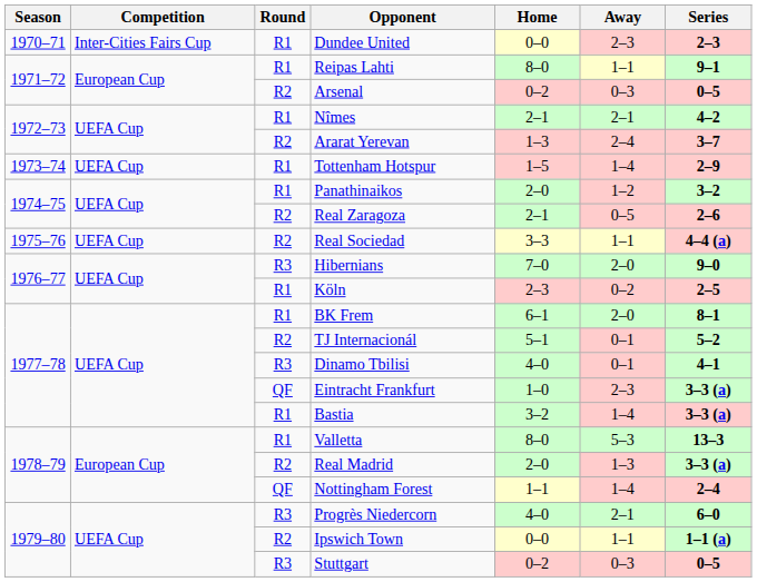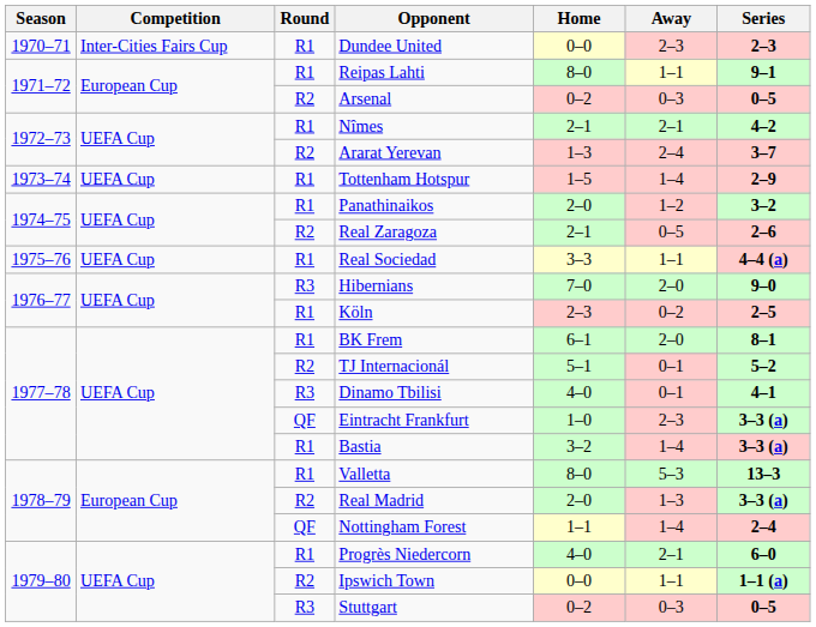 <table class="wikitable">
 <tr>
 <th width=60>Season</th>
 <th width=180>Competition</th>
 <th width=50>Round</th>
 <th width=180>Opponent</th>
 <th width=80>Home</th>
 <th width=80>Away</th>
 <th width=80>Series</th>
 </tr>
 <tr>
 <td align="center"><a href='#'>1970–71</a></td>
 <td><a href='#'>Inter-Cities Fairs Cup</a></td>
 <td align="center"><a href='#'>R1</a></td>
 <td> <a href='#'>Dundee United</a></td>
 <td align="center" bgcolor="#FFFFCC">0–0</td>
 <td align="center" bgcolor="#FFCCCC">2–3</td>
 <td align="center" bgcolor="#FFCCCC"><strong>2–3</strong></td>
 </tr>
 <tr>
 <td align="center" rowspan=2><a href='#'>1971–72</a></td>
 <td rowspan=2><a href='#'>European Cup</a></td>
 <td align="center"><a href='#'>R1</a></td>
 <td> <a href='#'>Reipas Lahti</a></td>
 <td align="center" bgcolor="#CCFFCC">8–0</td>
 <td align="center" bgcolor="#FFFFCC">1–1</td>
 <td align="center" bgcolor="#CCFFCC"><strong>9–1</strong></td>
 </tr>
 <tr>
 <td align="center"><a href='#'>R2</a></td>
 <td> <a href='#'>Arsenal</a></td>
 <td align="center" bgcolor="#FFCCCC">0–2</td>
 <td align="center" bgcolor="#FFCCCC">0–3</td>
 <td align="center" bgcolor="#FFCCCC"><strong>0–5</strong></td>
 </tr>
 <tr>
 <td align="center" rowspan=2><a href='#'>1972–73</a></td>
 <td rowspan=2><a href='#'>UEFA Cup</a></td>
 <td align="center"><a href='#'>R1</a></td>
 <td> <a href='#'>Nîmes</a></td>
 <td align="center" bgcolor="#CCFFCC">2–1</td>
 <td align="center" bgcolor="#CCFFCC">2–1</td>
 <td align="center" bgcolor="#CCFFCC"><strong>4–2</strong></td>
 </tr>
 <tr>
 <td align="center"><a href='#'>R2</a></td>
 <td> <a href='#'>Ararat Yerevan</a></td>
 <td align="center" bgcolor="#FFCCCC">1–3</td>
 <td align="center" bgcolor="#FFCCCC">2–4</td>
 <td align="center" bgcolor="#FFCCCC"><strong>3–7</strong></td>
 </tr>
 <tr>
 <td align="center"><a href='#'>1973–74</a></td>
 <td><a href='#'>UEFA Cup</a></td>
 <td align="center"><a href='#'>R1</a></td>
 <td> <a href='#'>Tottenham Hotspur</a></td>
 <td align="center" bgcolor="#FFCCCC">1–5</td>
 <td align="center" bgcolor="#FFCCCC">1–4</td>
 <td align="center" bgcolor="#FFCCCC"><strong>2–9</strong></td>
 </tr>
 <tr>
 <td align="center" rowspan=2><a href='#'>1974–75</a></td>
 <td rowspan=2><a href='#'>UEFA Cup</a></td>
 <td align="center"><a href='#'>R1</a></td>
 <td> <a href='#'>Panathinaikos</a></td>
 <td align="center" bgcolor="#CCFFCC">2–0</td>
 <td align="center" bgcolor="#FFCCCC">1–2</td>
 <td align="center" bgcolor="#CCFFCC"><strong>3–2</strong></td>
 </tr>
 <tr>
 <td align="center"><a href='#'>R2</a></td>
 <td> <a href='#'>Real Zaragoza</a></td>
 <td align="center" bgcolor="#CCFFCC">2–1</td>
 <td align="center" bgcolor="#FFCCCC">0–5</td>
 <td align="center" bgcolor="#FFCCCC"><strong>2–6</strong></td>
 </tr>
 <tr>
 <td align="center"><a href='#'>1975–76</a></td>
 <td><a href='#'>UEFA Cup</a></td>
-<td align="center"><a href='#'>R2</a></td>
+<td align="center"><a href='#'>R1</a></td>
 <td> <a href='#'>Real Sociedad</a></td>
 <td align="center" bgcolor="#FFFFCC">3–3</td>
 <td align="center" bgcolor="#FFFFCC">1–1</td>
 <td align="center" bgcolor="#FFCCCC"><strong>4–4 (<a href='#'>a</a>)</strong></td>
 </tr>
 <tr>
 <td align="center" rowspan=2><a href='#'>1976–77</a></td>
 <td rowspan=2><a href='#'>UEFA Cup</a></td>
 <td align="center"><a href='#'>R3</a></td>
 <td> <a href='#'>Hibernians</a></td>
 <td align="center" bgcolor="#CCFFCC">7–0</td>
 <td align="center" bgcolor="#CCFFCC">2–0</td>
 <td align="center" bgcolor="#CCFFCC"><strong>9–0</strong></td>
 </tr>
 <tr>
 <td align="center"><a href='#'>R1</a></td>
 <td> <a href='#'>Köln</a></td>
 <td align="center" bgcolor="#FFCCCC">2–3</td>
 <td align="center" bgcolor="#FFCCCC">0–2</td>
 <td align="center" bgcolor="#FFCCCC"><strong>2–5</strong></td>
 </tr>
 <tr>
 <td align="center" rowspan=5><a href='#'>1977–78</a></td>
 <td rowspan=5><a href='#'>UEFA Cup</a></td>
 <td align="center"><a href='#'>R1</a></td>
 <td> <a href='#'>BK Frem</a></td>
 <td align="center" bgcolor="#CCFFCC">6–1</td>
 <td align="center" bgcolor="#CCFFCC">2–0</td>
 <td align="center" bgcolor="#CCFFCC"><strong>8–1</strong></td>
 </tr>
 <tr>
 <td align="center"><a href='#'>R2</a></td>
 <td> <a href='#'>TJ Internacionál</a></td>
 <td align="center" bgcolor="#CCFFCC">5–1</td>
 <td align="center" bgcolor="#FFCCCC">0–1</td>
 <td align="center" bgcolor="#CCFFCC"><strong>5–2</strong></td>
 </tr>
 <tr>
 <td align="center"><a href='#'>R3</a></td>
 <td> <a href='#'>Dinamo Tbilisi</a></td>
 <td align="center" bgcolor="#CCFFCC">4–0</td>
 <td align="center" bgcolor="#FFCCCC">0–1</td>
 <td align="center" bgcolor="#CCFFCC"><strong>4–1</strong></td>
 </tr>
 <tr>
 <td align="center"><a href='#'>QF</a></td>
 <td> <a href='#'>Eintracht Frankfurt</a></td>
 <td align="center" bgcolor="#CCFFCC">1–0</td>
 <td align="center" bgcolor="#FFCCCC">2–3</td>
 <td align="center" bgcolor="#CCFFCC"><strong>3–3 (<a href='#'>a</a>)</strong></td>
 </tr>
 <tr>
 <td align="center"><a href='#'>R1</a></td>
 <td> <a href='#'>Bastia</a></td>
 <td align="center" bgcolor="#CCFFCC">3–2</td>
 <td align="center" bgcolor="#FFCCCC">1–4</td>
 <td align="center" bgcolor="#FFCCCC"><strong>3–3 (<a href='#'>a</a>)</strong></td>
 </tr>
 <tr>
 <td align="center" rowspan=3><a href='#'>1978–79</a></td>
 <td rowspan=3><a href='#'>European Cup</a></td>
 <td align="center"><a href='#'>R1</a></td>
 <td> <a href='#'>Valletta</a></td>
 <td align="center" bgcolor="#CCFFCC">8–0</td>
 <td align="center" bgcolor="#CCFFCC">5–3</td>
 <td align="center" bgcolor="#CCFFCC"><strong>13–3</strong></td>
 </tr>
 <tr>
 <td align="center"><a href='#'>R2</a></td>
 <td> <a href='#'>Real Madrid</a></td>
 <td align="center" bgcolor="#CCFFCC">2–0</td>
 <td align="center" bgcolor="#FFCCCC">1–3</td>
 <td align="center" bgcolor="#CCFFCC"><strong>3–3 (<a href='#'>a</a>)</strong></td>
 </tr>
 <tr>
 <td align="center"><a href='#'>QF</a></td>
 <td> <a href='#'>Nottingham Forest</a></td>
 <td align="center" bgcolor="#FFFFCC">1–1</td>
 <td align="center" bgcolor="#FFCCCC">1–4</td>
 <td align="center" bgcolor="#FFCCCC"><strong>2–4</strong></td>
 </tr>
 <tr>
 <td align="center" rowspan=3><a href='#'>1979–80</a></td>
 <td rowspan=3><a href='#'>UEFA Cup</a></td>
-<td align="center"><a href='#'>R3</a></td>
+<td align="center"><a href='#'>R1</a></td>
 <td> <a href='#'>Progrès Niedercorn</a></td>
 <td align="center" bgcolor="#CCFFCC">4–0</td>
 <td align="center" bgcolor="#CCFFCC">2–1</td>
 <td align="center" bgcolor="#CCFFCC"><strong>6–0</strong></td>
 </tr>
 <tr>
 <td align="center"><a href='#'>R2</a></td>
 <td> <a href='#'>Ipswich Town</a></td>
 <td align="center" bgcolor="#FFFFCC">0–0</td>
 <td align="center" bgcolor="#FFFFCC">1–1</td>
 <td align="center" bgcolor="#CCFFCC"><strong>1–1 (<a href='#'>a</a>)</strong></td>
 </tr>
 <tr>
 <td align="center"><a href='#'>R3</a></td>
 <td> <a href='#'>Stuttgart</a></td>
 <td align="center" bgcolor="#FFCCCC">0–2</td>
 <td align="center" bgcolor="#FFCCCC">0–3</td>
 <td align="center" bgcolor="#FFCCCC"><strong>0–5</strong></td>
 </tr>
 </table>
